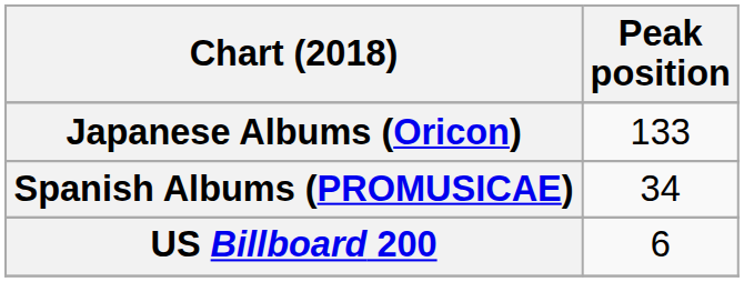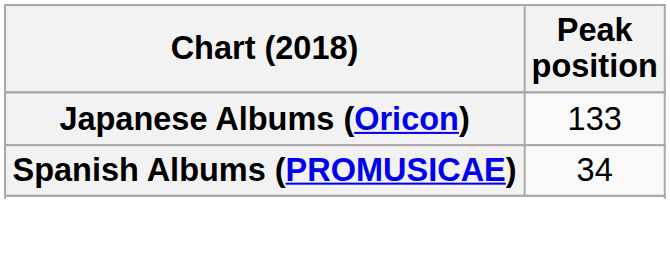 <table class="wikitable sortable plainrowheaders" style="text-align:center">
 <tr>
 <th scope="col">Chart (2018)</th>
 <th scope="col">Peak<br>position</th>
 </tr>
 <tr>
 </tr>
 <tr>
 </tr>
 <tr>
 </tr>
 <tr>
 </tr>
 <tr>
 </tr>
 <tr>
 </tr>
 <tr>
 </tr>
 <tr>
 </tr>
 <tr>
 </tr>
 <tr>
 </tr>
 <tr>
 </tr>
 <tr>
 <th scope="row">Japanese Albums (<a href='#'>Oricon</a>)</th>
 <td>133</td>
 </tr>
 <tr>
 </tr>
 <tr>
 </tr>
 <tr>
 </tr>
 <tr>
 </tr>
 <tr>
 <th scope="row">Spanish Albums (<a href='#'>PROMUSICAE</a>)</th>
 <td>34</td>
 </tr>
 <tr>
 </tr>
 <tr>
 </tr>
 <tr>
-<th scope="row">US <a href='#'><em>Billboard</em> 200</a></th>
-<td>6</td>
-</tr>
-<tr>
 </tr>
 </table>
